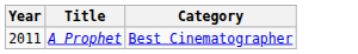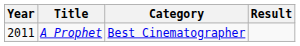 <table class="wikitable">
 <tr>
 <th>Year</th>
 <th>Title</th>
 <th>Category</th>
+<th>Result</th>
 </tr>
 <tr>
 <td>2011</td>
 <td><em><a href='#'>A Prophet</a></em></td>
 <td><a href='#'>Best Cinematographer</a></td>
+<td></td>
 </tr>
 </table>
